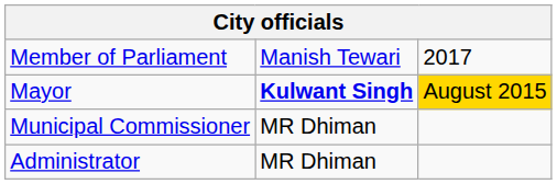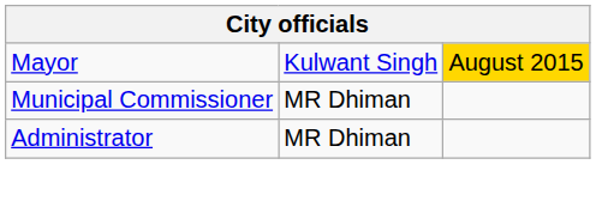 <table class="wikitable">
 <tr>
 <th colspan="3">City officials</th>
 </tr>
 <tr>
-<td><a href='#'>Member of Parliament</a></td>
-<td><a href='#'>Manish Tewari</a></td>
-<td>2017</td>
-</tr>
-<tr>
 <td><a href='#'>Mayor</a></td>
-<td><strong><a href='#'>Kulwant Singh</a></strong></td>
+<td><a href='#'>Kulwant Singh</a></td>
 <td style="background: gold;">August 2015</td>
 </tr>
 <tr>
 <td><a href='#'>Municipal Commissioner</a></td>
 <td>MR Dhiman</td>
 <td></td>
 </tr>
 <tr>
 <td><a href='#'>Administrator</a></td>
 <td>MR Dhiman</td>
 <td></td>
 </tr>
 </table>
